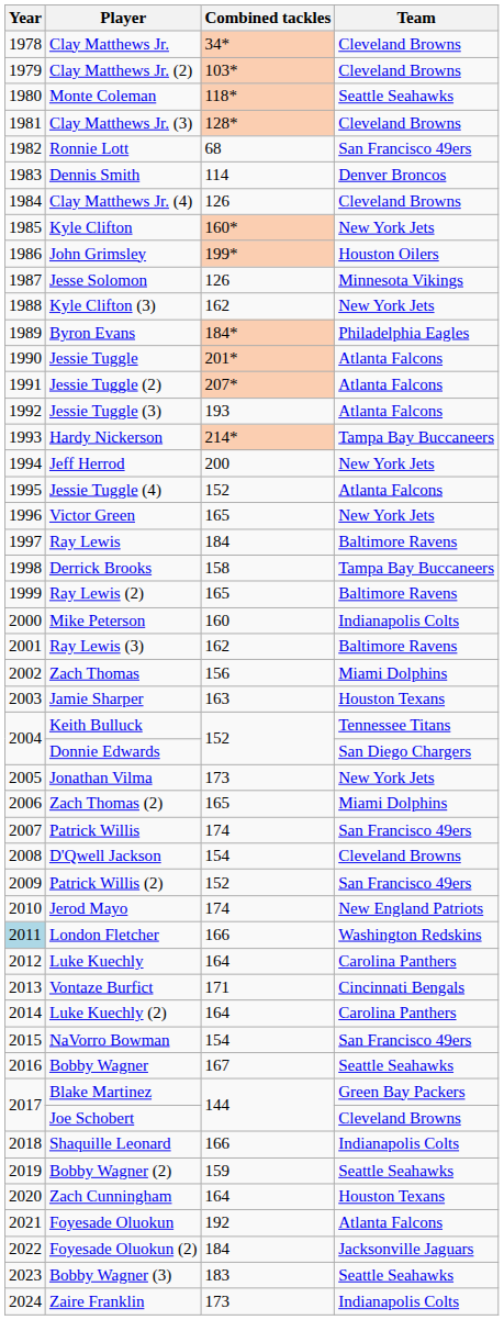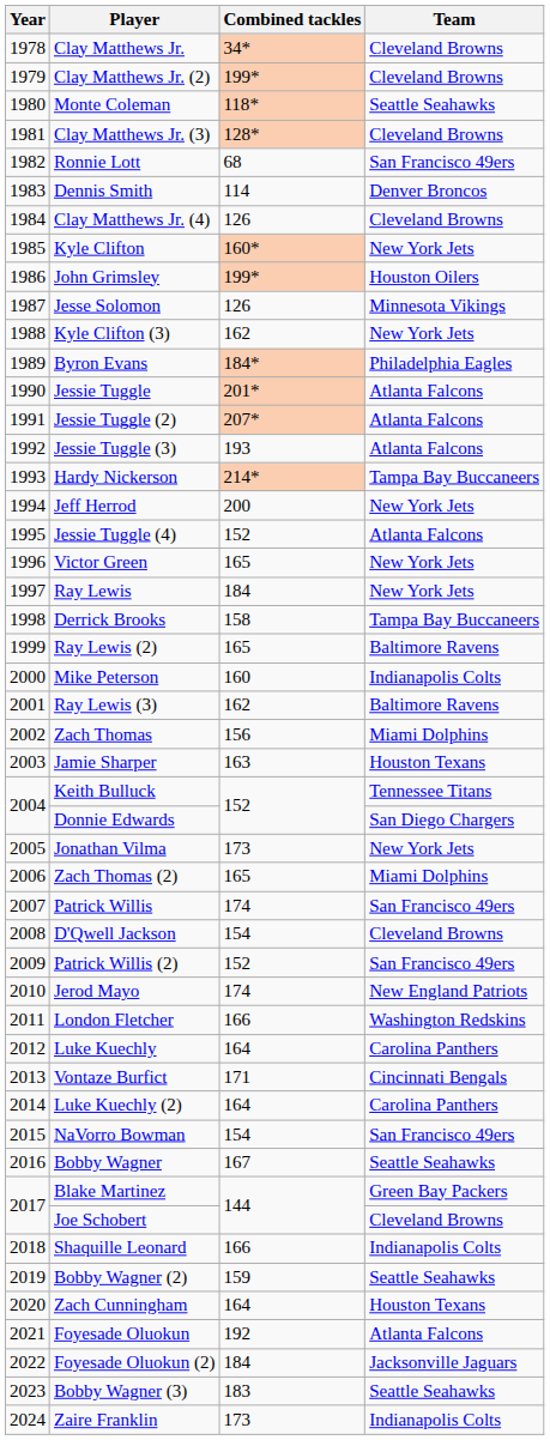 <table class="wikitable sortable">
 <tr>
 <th>Year</th>
 <th>Player</th>
 <th>Combined tackles</th>
 <th>Team</th>
 </tr>
 <tr>
 <td>1978</td>
 <td><a href='#'>Clay Matthews Jr.</a></td>
 <td style="background-color:#FBCEB1">34*</td>
 <td><a href='#'>Cleveland Browns</a></td>
 </tr>
 <tr>
 <td>1979</td>
 <td><a href='#'>Clay Matthews Jr.</a> (2)</td>
-<td style="background-color:#FBCEB1">103*</td>
+<td style="background-color:#FBCEB1">199*</td>
 <td><a href='#'>Cleveland Browns</a></td>
 </tr>
 <tr>
 <td>1980</td>
 <td><a href='#'>Monte Coleman</a></td>
 <td style="background-color:#FBCEB1">118*</td>
 <td><a href='#'>Seattle Seahawks</a></td>
 </tr>
 <tr>
 <td>1981</td>
 <td><a href='#'>Clay Matthews Jr.</a> (3)</td>
 <td style="background-color:#FBCEB1">128*</td>
 <td><a href='#'>Cleveland Browns</a></td>
 </tr>
 <tr>
 <td>1982</td>
 <td><a href='#'>Ronnie Lott</a></td>
 <td>68</td>
 <td><a href='#'>San Francisco 49ers</a></td>
 </tr>
 <tr>
 <td>1983</td>
 <td><a href='#'>Dennis Smith</a></td>
 <td>114</td>
 <td><a href='#'>Denver Broncos</a></td>
 </tr>
 <tr>
 <td>1984</td>
 <td><a href='#'>Clay Matthews Jr.</a> (4)</td>
 <td>126</td>
 <td><a href='#'>Cleveland Browns</a></td>
 </tr>
 <tr>
 <td>1985</td>
 <td><a href='#'>Kyle Clifton</a></td>
 <td style="background-color:#FBCEB1">160*</td>
 <td><a href='#'>New York Jets</a></td>
 </tr>
 <tr>
 <td>1986</td>
 <td><a href='#'>John Grimsley</a></td>
 <td style="background-color:#FBCEB1">199*</td>
 <td><a href='#'>Houston Oilers</a></td>
 </tr>
 <tr>
 <td>1987</td>
 <td><a href='#'>Jesse Solomon</a></td>
 <td>126</td>
 <td><a href='#'>Minnesota Vikings</a></td>
 </tr>
 <tr>
 <td>1988</td>
 <td><a href='#'>Kyle Clifton</a> (3)</td>
 <td>162</td>
 <td><a href='#'>New York Jets</a></td>
 </tr>
 <tr>
 <td>1989</td>
 <td><a href='#'>Byron Evans</a></td>
 <td style="background-color:#FBCEB1">184*</td>
 <td><a href='#'>Philadelphia Eagles</a></td>
 </tr>
 <tr>
 <td>1990</td>
 <td><a href='#'>Jessie Tuggle</a></td>
 <td style="background-color:#FBCEB1">201*</td>
 <td><a href='#'>Atlanta Falcons</a></td>
 </tr>
 <tr>
 <td>1991</td>
 <td><a href='#'>Jessie Tuggle</a> (2)</td>
 <td style="background-color:#FBCEB1">207*</td>
 <td><a href='#'>Atlanta Falcons</a></td>
 </tr>
 <tr>
 <td>1992</td>
 <td><a href='#'>Jessie Tuggle</a> (3)</td>
 <td>193</td>
 <td><a href='#'>Atlanta Falcons</a></td>
 </tr>
 <tr>
 <td>1993</td>
 <td><a href='#'>Hardy Nickerson</a></td>
 <td style="background-color:#FBCEB1">214*</td>
 <td><a href='#'>Tampa Bay Buccaneers</a></td>
 </tr>
 <tr>
 <td>1994</td>
 <td><a href='#'>Jeff Herrod</a></td>
 <td>200</td>
 <td><a href='#'>New York Jets</a></td>
 </tr>
 <tr>
 <td>1995</td>
 <td><a href='#'>Jessie Tuggle</a> (4)</td>
 <td>152</td>
 <td><a href='#'>Atlanta Falcons</a></td>
 </tr>
 <tr>
 <td>1996</td>
 <td><a href='#'>Victor Green</a></td>
 <td>165</td>
 <td><a href='#'>New York Jets</a></td>
 </tr>
 <tr>
 <td>1997</td>
 <td><a href='#'>Ray Lewis</a></td>
 <td>184</td>
-<td><a href='#'>Baltimore Ravens</a></td>
+<td><a href='#'>New York Jets</a></td>
 </tr>
 <tr>
 <td>1998</td>
 <td><a href='#'>Derrick Brooks</a></td>
 <td>158</td>
 <td><a href='#'>Tampa Bay Buccaneers</a></td>
 </tr>
 <tr>
 <td>1999</td>
 <td><a href='#'>Ray Lewis</a> (2)</td>
 <td>165</td>
 <td><a href='#'>Baltimore Ravens</a></td>
 </tr>
 <tr>
 <td>2000</td>
 <td><a href='#'>Mike Peterson</a></td>
 <td>160</td>
 <td><a href='#'>Indianapolis Colts</a></td>
 </tr>
 <tr>
 <td>2001</td>
 <td><a href='#'>Ray Lewis</a> (3)</td>
 <td>162</td>
 <td><a href='#'>Baltimore Ravens</a></td>
 </tr>
 <tr>
 <td>2002</td>
 <td><a href='#'>Zach Thomas</a></td>
 <td>156</td>
 <td><a href='#'>Miami Dolphins</a></td>
 </tr>
 <tr>
 <td>2003</td>
 <td><a href='#'>Jamie Sharper</a></td>
 <td>163</td>
 <td><a href='#'>Houston Texans</a></td>
 </tr>
 <tr>
 <td rowspan=2>2004</td>
 <td><a href='#'>Keith Bulluck</a></td>
 <td rowspan=2>152</td>
 <td><a href='#'>Tennessee Titans</a></td>
 </tr>
 <tr>
 <td><a href='#'>Donnie Edwards</a></td>
 <td><a href='#'>San Diego Chargers</a></td>
 </tr>
 <tr>
 <td>2005</td>
 <td><a href='#'>Jonathan Vilma</a></td>
 <td>173</td>
 <td><a href='#'>New York Jets</a></td>
 </tr>
 <tr>
 <td>2006</td>
 <td><a href='#'>Zach Thomas</a> (2)</td>
 <td>165</td>
 <td><a href='#'>Miami Dolphins</a></td>
 </tr>
 <tr>
 <td>2007</td>
 <td><a href='#'>Patrick Willis</a></td>
 <td>174</td>
 <td><a href='#'>San Francisco 49ers</a></td>
 </tr>
 <tr>
 <td>2008</td>
 <td><a href='#'>D'Qwell Jackson</a></td>
 <td>154</td>
 <td><a href='#'>Cleveland Browns</a></td>
 </tr>
 <tr>
 <td>2009</td>
 <td><a href='#'>Patrick Willis</a> (2)</td>
 <td>152</td>
 <td><a href='#'>San Francisco 49ers</a></td>
 </tr>
 <tr>
 <td>2010</td>
 <td><a href='#'>Jerod Mayo</a></td>
 <td>174</td>
 <td><a href='#'>New England Patriots</a></td>
 </tr>
 <tr>
-<td style="background: lightblue;">2011</td>
+<td>2011</td>
 <td><a href='#'>London Fletcher</a></td>
 <td>166</td>
 <td><a href='#'>Washington Redskins</a></td>
 </tr>
 <tr>
 <td>2012</td>
 <td><a href='#'>Luke Kuechly</a></td>
 <td>164</td>
 <td><a href='#'>Carolina Panthers</a></td>
 </tr>
 <tr>
 <td>2013</td>
 <td><a href='#'>Vontaze Burfict</a></td>
 <td>171</td>
 <td><a href='#'>Cincinnati Bengals</a></td>
 </tr>
 <tr>
 <td>2014</td>
 <td><a href='#'>Luke Kuechly</a> (2)</td>
 <td>164</td>
 <td><a href='#'>Carolina Panthers</a></td>
 </tr>
 <tr>
 <td>2015</td>
 <td><a href='#'>NaVorro Bowman</a></td>
 <td>154</td>
 <td><a href='#'>San Francisco 49ers</a></td>
 </tr>
 <tr>
 <td>2016</td>
 <td><a href='#'>Bobby Wagner</a></td>
 <td>167</td>
 <td><a href='#'>Seattle Seahawks</a></td>
 </tr>
 <tr>
 <td rowspan=2>2017</td>
 <td><a href='#'>Blake Martinez</a></td>
 <td rowspan=2>144</td>
 <td><a href='#'>Green Bay Packers</a></td>
 </tr>
 <tr>
 <td><a href='#'>Joe Schobert</a></td>
 <td><a href='#'>Cleveland Browns</a></td>
 </tr>
 <tr>
 <td>2018</td>
 <td><a href='#'>Shaquille Leonard</a></td>
 <td>166</td>
 <td><a href='#'>Indianapolis Colts</a></td>
 </tr>
 <tr>
 <td>2019</td>
 <td><a href='#'>Bobby Wagner</a> (2)</td>
 <td>159</td>
 <td><a href='#'>Seattle Seahawks</a></td>
 </tr>
 <tr>
 <td>2020</td>
 <td><a href='#'>Zach Cunningham</a></td>
 <td>164</td>
 <td><a href='#'>Houston Texans</a></td>
 </tr>
 <tr>
 <td>2021</td>
 <td><a href='#'>Foyesade Oluokun</a></td>
 <td>192</td>
 <td><a href='#'>Atlanta Falcons</a></td>
 </tr>
 <tr>
 <td>2022</td>
 <td><a href='#'>Foyesade Oluokun</a> (2)</td>
 <td>184</td>
 <td><a href='#'>Jacksonville Jaguars</a></td>
 </tr>
 <tr>
 <td>2023</td>
 <td><a href='#'>Bobby Wagner</a> (3)</td>
 <td>183</td>
 <td><a href='#'>Seattle Seahawks</a></td>
 </tr>
 <tr>
 <td>2024</td>
 <td><a href='#'>Zaire Franklin</a></td>
 <td>173</td>
 <td><a href='#'>Indianapolis Colts</a></td>
 </tr>
 </table>
